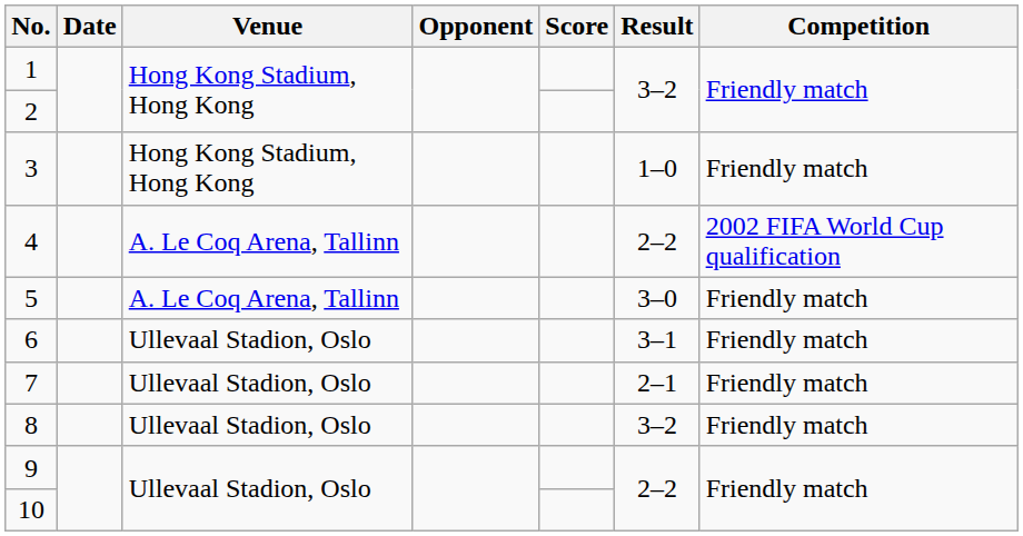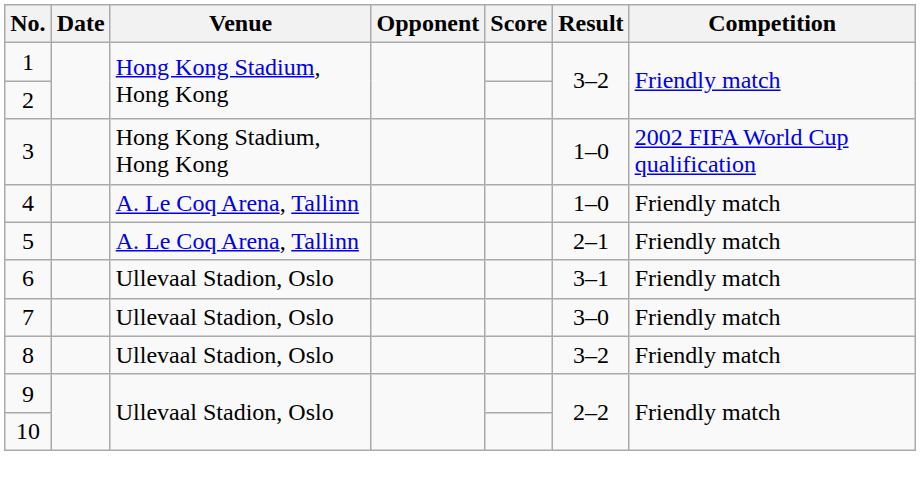 <table class="wikitable sortable">
 <tr>
 <th scope="col">No.</th>
 <th scope="col">Date</th>
 <th scope="col">Venue</th>
 <th scope="col">Opponent</th>
 <th scope="col">Score</th>
 <th scope="col">Result</th>
 <th scope="col">Competition</th>
 </tr>
 <tr>
 <td align="center">1</td>
 <td rowspan="2"></td>
 <td rowspan="2"><a href='#'>Hong Kong Stadium</a>, Hong Kong</td>
 <td rowspan="2"></td>
 <td></td>
 <td rowspan="2" style="text-align:center">3–2</td>
 <td rowspan="2"><a href='#'>Friendly match</a></td>
 </tr>
 <tr>
 <td align="center">2</td>
 <td></td>
 </tr>
 <tr>
 <td align="center">3</td>
 <td></td>
 <td>Hong Kong Stadium, Hong Kong</td>
 <td></td>
 <td></td>
 <td align="center">1–0</td>
-<td>Friendly match</td>
+<td><a href='#'>2002 FIFA World Cup qualification</a></td>
 </tr>
 <tr>
 <td align="center">4</td>
 <td></td>
 <td><a href='#'>A. Le Coq Arena</a>, <a href='#'>Tallinn</a></td>
 <td></td>
 <td></td>
-<td align="center">2–2</td>
-<td><a href='#'>2002 FIFA World Cup qualification</a></td>
+<td align="center">1–0</td>
+<td>Friendly match</td>
 </tr>
 <tr>
 <td align="center">5</td>
 <td></td>
 <td><a href='#'>A. Le Coq Arena</a>, <a href='#'>Tallinn</a></td>
 <td></td>
 <td></td>
-<td align="center">3–0</td>
+<td align="center">2–1</td>
 <td>Friendly match</td>
 </tr>
 <tr>
 <td align="center">6</td>
 <td></td>
 <td>Ullevaal Stadion, Oslo</td>
 <td></td>
 <td></td>
 <td align="center">3–1</td>
 <td>Friendly match</td>
 </tr>
 <tr>
 <td align="center">7</td>
 <td></td>
 <td>Ullevaal Stadion, Oslo</td>
 <td></td>
 <td></td>
-<td align="center">2–1</td>
+<td align="center">3–0</td>
 <td>Friendly match</td>
 </tr>
 <tr>
 <td align="center">8</td>
 <td></td>
 <td>Ullevaal Stadion, Oslo</td>
 <td></td>
 <td></td>
 <td align="center">3–2</td>
 <td>Friendly match</td>
 </tr>
 <tr>
 <td align="center">9</td>
 <td rowspan="2"></td>
 <td rowspan="2">Ullevaal Stadion, Oslo</td>
 <td rowspan="2"></td>
 <td></td>
 <td rowspan="2" style="text-align:center">2–2</td>
 <td rowspan="2">Friendly match</td>
 </tr>
 <tr>
 <td align="center">10</td>
 <td></td>
 </tr>
 </table>
